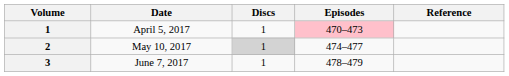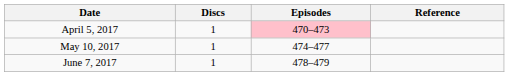 <table class="wikitable" style="text-align: center; width: 60%;">
 <tr>
-<th scope="col" 175px;>Volume</th>
 <th scope="col" 125px;>Date</th>
 <th scope="col">Discs</th>
 <th scope="col">Episodes</th>
 <th scope="col">Reference</th>
 </tr>
 <tr>
-<th scope="row">1</th>
 <td>April 5, 2017</td>
 <td>1</td>
 <td style="background: pink;">470–473</td>
 <td></td>
 </tr>
 <tr>
-<th scope="row">2</th>
 <td>May 10, 2017</td>
-<td style="background: lightgrey;">1</td>
+<td>1</td>
 <td>474–477</td>
 <td></td>
 </tr>
 <tr>
-<th scope="row">3</th>
 <td>June 7, 2017</td>
 <td>1</td>
 <td>478–479</td>
 <td></td>
 </tr>
 </table>
